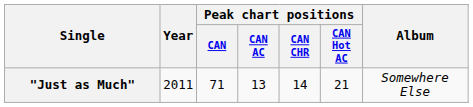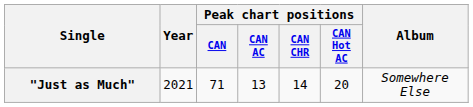 <table class="wikitable plainrowheaders" style="text-align:center;">
 <tr>
 <th rowspan="2" style="width:12em;">Single</th>
 <th rowspan="2" style="width:1em;">Year</th>
 <th colspan="4">Peak chart positions</th>
 <th rowspan="2" style="width:8em;">Album</th>
 </tr>
 <tr style="font-size:smaller;">
 <th style="width:3.5em;"><a href='#'>CAN</a><br></th>
 <th style="width:3.5em;"><a href='#'>CAN<br>AC</a><br></th>
 <th style="width:3.5em;"><a href='#'>CAN CHR</a><br></th>
 <th style="width:3.5em;"><a href='#'>CAN<br>Hot AC</a><br></th>
 </tr>
 <tr>
 <th scope="row">"Just as Much"<br></th>
-<td>2011</td>
+<td>2021</td>
 <td>71</td>
 <td>13</td>
 <td>14</td>
-<td>21</td>
+<td>20</td>
 <td><em>Somewhere Else</em></td>
 </tr>
 </table>
